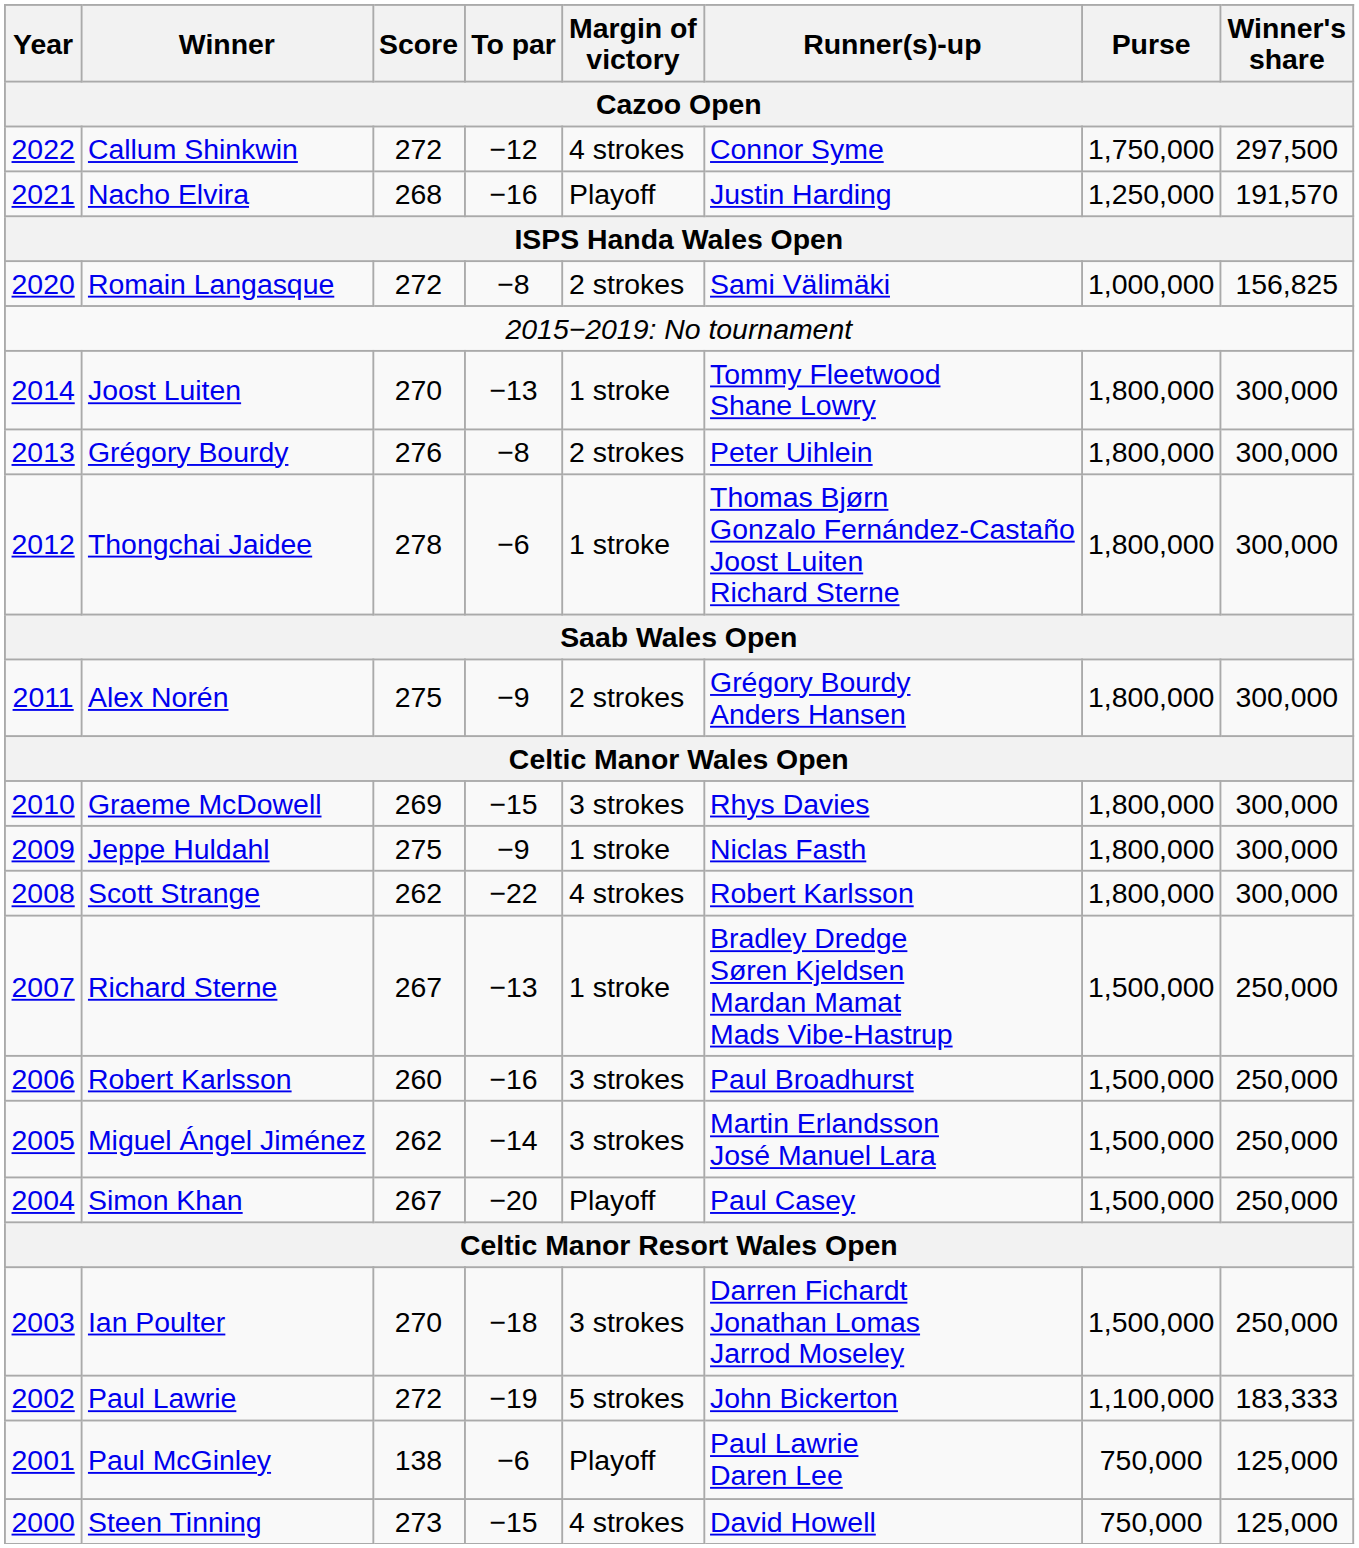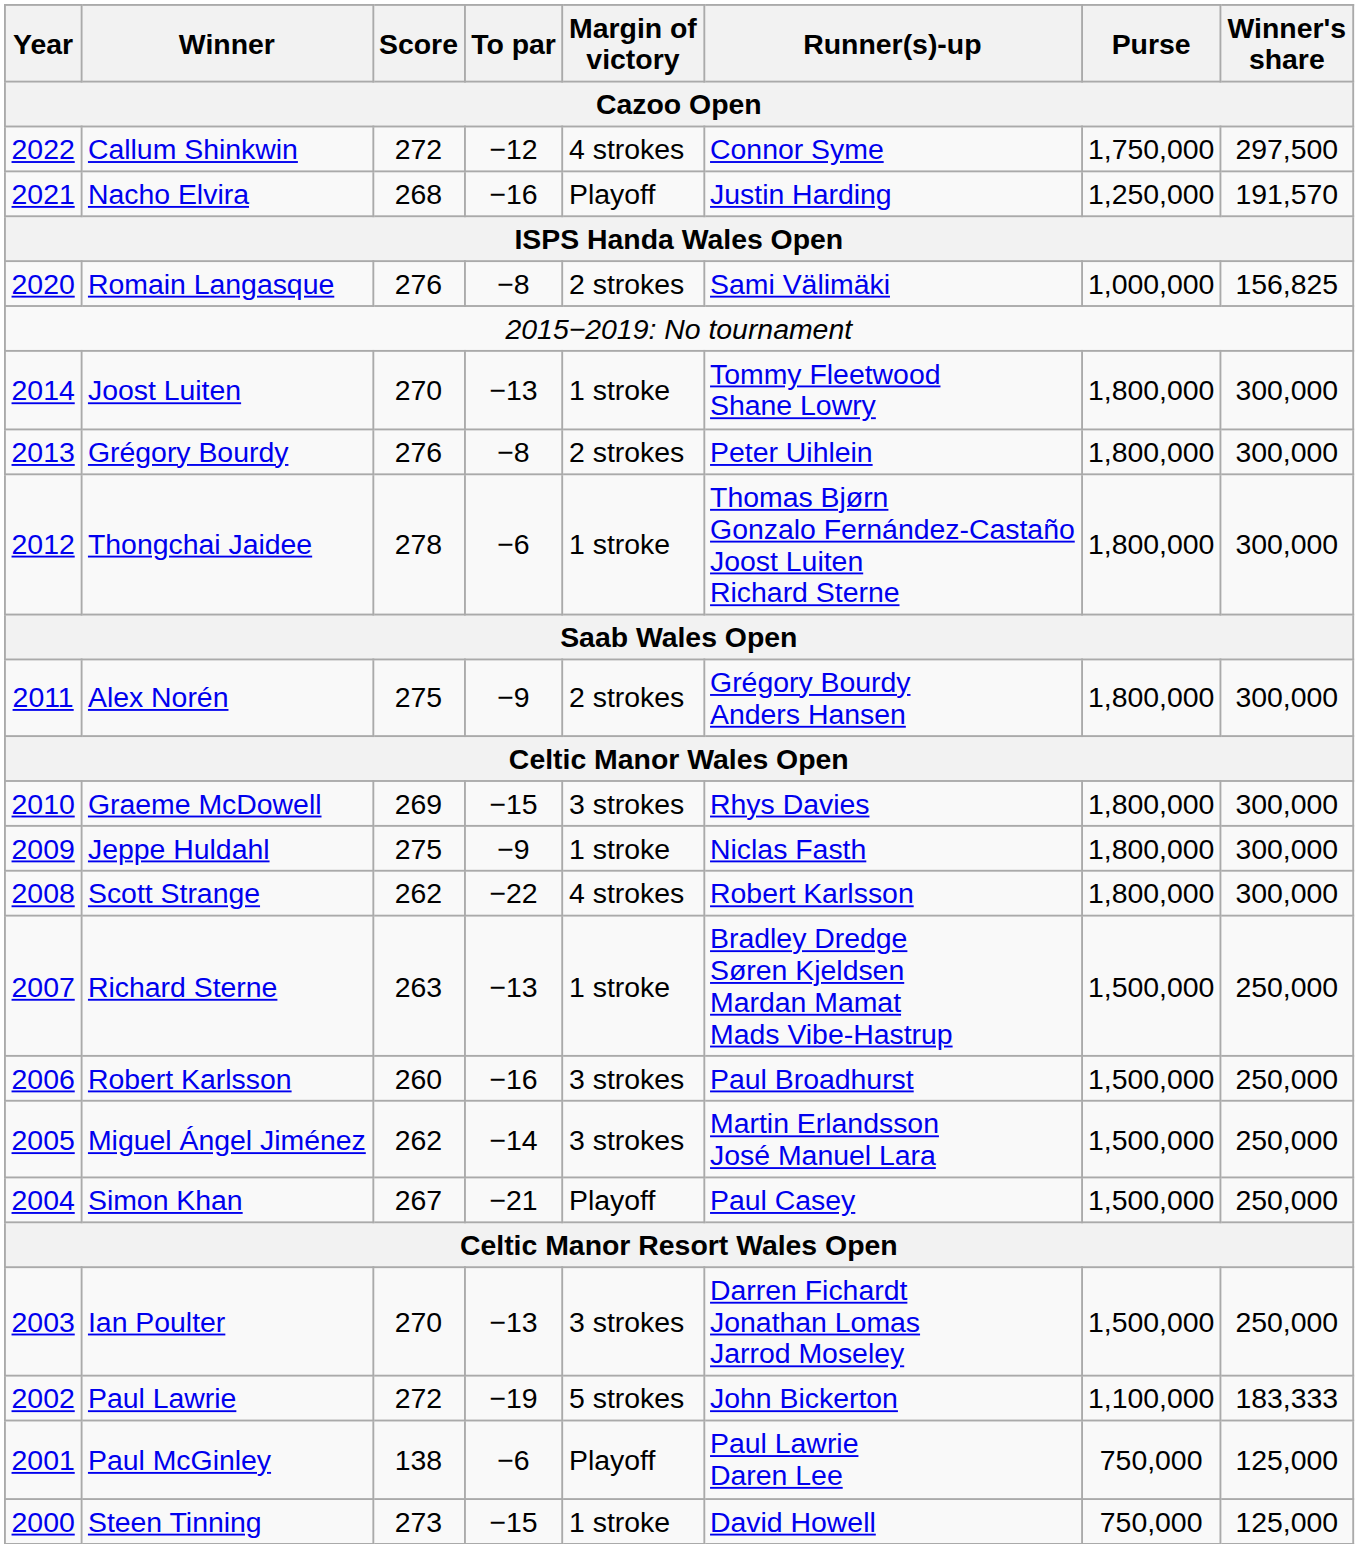 <table class=wikitable style="font-size:95%">
 <tr>
 <th>Year</th>
 <th>Winner</th>
 <th>Score</th>
 <th>To par</th>
 <th>Margin of<br>victory</th>
 <th>Runner(s)-up</th>
 <th>Purse</th>
 <th>Winner's<br>share</th>
 </tr>
 <tr>
 <th colspan=9>Cazoo Open</th>
 </tr>
 <tr>
 <td><a href='#'>2022</a></td>
 <td> <a href='#'>Callum Shinkwin</a></td>
 <td align=center>272</td>
 <td align=center>−12</td>
 <td>4 strokes</td>
 <td> <a href='#'>Connor Syme</a></td>
 <td align=center>1,750,000</td>
 <td align=center>297,500</td>
 </tr>
 <tr>
 <td><a href='#'>2021</a></td>
 <td> <a href='#'>Nacho Elvira</a></td>
 <td align=center>268</td>
 <td align=center>−16</td>
 <td>Playoff</td>
 <td> <a href='#'>Justin Harding</a></td>
 <td align=center>1,250,000</td>
 <td align=center>191,570</td>
 </tr>
 <tr>
 <th colspan=9>ISPS Handa Wales Open</th>
 </tr>
 <tr>
 <td><a href='#'>2020</a></td>
 <td> <a href='#'>Romain Langasque</a></td>
-<td align=center>272</td>
+<td align=center>276</td>
 <td align=center>−8</td>
 <td>2 strokes</td>
 <td> <a href='#'>Sami Välimäki</a></td>
 <td align=center>1,000,000</td>
 <td align=center>156,825</td>
 </tr>
 <tr>
 <td align=center colspan=9><em>2015−2019: No tournament</em></td>
 </tr>
 <tr>
 <td align=center><a href='#'>2014</a></td>
 <td> <a href='#'>Joost Luiten</a></td>
 <td align=center>270</td>
 <td align=center>−13</td>
 <td>1 stroke</td>
 <td> <a href='#'>Tommy Fleetwood</a><br> <a href='#'>Shane Lowry</a></td>
 <td align=center>1,800,000</td>
 <td align=center>300,000</td>
 </tr>
 <tr>
 <td align=center><a href='#'>2013</a></td>
 <td> <a href='#'>Grégory Bourdy</a></td>
 <td align=center>276</td>
 <td align=center>−8</td>
 <td>2 strokes</td>
 <td> <a href='#'>Peter Uihlein</a></td>
 <td align=center>1,800,000</td>
 <td align=center>300,000</td>
 </tr>
 <tr>
 <td align=center><a href='#'>2012</a></td>
 <td> <a href='#'>Thongchai Jaidee</a></td>
 <td align=center>278</td>
 <td align=center>−6</td>
 <td>1 stroke</td>
 <td> <a href='#'>Thomas Bjørn</a><br> <a href='#'>Gonzalo Fernández-Castaño</a><br> <a href='#'>Joost Luiten</a><br> <a href='#'>Richard Sterne</a></td>
 <td align=center>1,800,000</td>
 <td align=center>300,000</td>
 </tr>
 <tr>
 <th colspan=9>Saab Wales Open</th>
 </tr>
 <tr>
 <td align=center><a href='#'>2011</a></td>
 <td> <a href='#'>Alex Norén</a></td>
 <td align=center>275</td>
 <td align=center>−9</td>
 <td>2 strokes</td>
 <td> <a href='#'>Grégory Bourdy</a><br> <a href='#'>Anders Hansen</a></td>
 <td align=center>1,800,000</td>
 <td align=center>300,000</td>
 </tr>
 <tr>
 <th colspan=9>Celtic Manor Wales Open</th>
 </tr>
 <tr>
 <td align=center><a href='#'>2010</a></td>
 <td> <a href='#'>Graeme McDowell</a></td>
 <td align=center>269</td>
 <td align=center>−15</td>
 <td>3 strokes</td>
 <td> <a href='#'>Rhys Davies</a></td>
 <td align=center>1,800,000</td>
 <td align=center>300,000</td>
 </tr>
 <tr>
 <td align=center><a href='#'>2009</a></td>
 <td> <a href='#'>Jeppe Huldahl</a></td>
 <td align=center>275</td>
 <td align=center>−9</td>
 <td>1 stroke</td>
 <td> <a href='#'>Niclas Fasth</a></td>
 <td align=center>1,800,000</td>
 <td align=center>300,000</td>
 </tr>
 <tr>
 <td align=center><a href='#'>2008</a></td>
 <td> <a href='#'>Scott Strange</a></td>
 <td align=center>262</td>
 <td align=center>−22</td>
 <td>4 strokes</td>
 <td> <a href='#'>Robert Karlsson</a></td>
 <td align=center>1,800,000</td>
 <td align=center>300,000</td>
 </tr>
 <tr>
 <td align=center><a href='#'>2007</a></td>
 <td> <a href='#'>Richard Sterne</a></td>
-<td align=center>267</td>
+<td align=center>263</td>
 <td align=center>−13</td>
 <td>1 stroke</td>
 <td> <a href='#'>Bradley Dredge</a><br> <a href='#'>Søren Kjeldsen</a><br> <a href='#'>Mardan Mamat</a><br> <a href='#'>Mads Vibe-Hastrup</a></td>
 <td align=center>1,500,000</td>
 <td align=center>250,000</td>
 </tr>
 <tr>
 <td align=center><a href='#'>2006</a></td>
 <td> <a href='#'>Robert Karlsson</a></td>
 <td align=center>260</td>
 <td align=center>−16</td>
 <td>3 strokes</td>
 <td> <a href='#'>Paul Broadhurst</a></td>
 <td align=center>1,500,000</td>
 <td align=center>250,000</td>
 </tr>
 <tr>
 <td align=center><a href='#'>2005</a></td>
 <td> <a href='#'>Miguel Ángel Jiménez</a></td>
 <td align=center>262</td>
 <td align=center>−14</td>
 <td>3 strokes</td>
 <td> <a href='#'>Martin Erlandsson</a><br> <a href='#'>José Manuel Lara</a></td>
 <td align=center>1,500,000</td>
 <td align=center>250,000</td>
 </tr>
 <tr>
 <td align=center><a href='#'>2004</a></td>
 <td> <a href='#'>Simon Khan</a></td>
 <td align=center>267</td>
-<td align=center>−20</td>
+<td align=center>−21</td>
 <td>Playoff</td>
 <td> <a href='#'>Paul Casey</a></td>
 <td align=center>1,500,000</td>
 <td align=center>250,000</td>
 </tr>
 <tr>
 <th colspan=9>Celtic Manor Resort Wales Open</th>
 </tr>
 <tr>
 <td align=center><a href='#'>2003</a></td>
 <td> <a href='#'>Ian Poulter</a></td>
 <td align=center>270</td>
-<td align=center>−18</td>
+<td align=center>−13</td>
 <td>3 strokes</td>
 <td> <a href='#'>Darren Fichardt</a><br> <a href='#'>Jonathan Lomas</a><br> <a href='#'>Jarrod Moseley</a></td>
 <td align=center>1,500,000</td>
 <td align=center>250,000</td>
 </tr>
 <tr>
 <td align=center><a href='#'>2002</a></td>
 <td> <a href='#'>Paul Lawrie</a></td>
 <td align=center>272</td>
 <td align=center>−19</td>
 <td>5 strokes</td>
 <td> <a href='#'>John Bickerton</a></td>
 <td align=center>1,100,000</td>
 <td align=center>183,333</td>
 </tr>
 <tr>
 <td align=center><a href='#'>2001</a></td>
 <td> <a href='#'>Paul McGinley</a></td>
 <td align=center>138</td>
 <td align=center>−6</td>
 <td>Playoff</td>
 <td> <a href='#'>Paul Lawrie</a><br> <a href='#'>Daren Lee</a></td>
 <td align=center>750,000</td>
 <td align=center>125,000</td>
 </tr>
 <tr>
 <td align=center><a href='#'>2000</a></td>
 <td> <a href='#'>Steen Tinning</a></td>
 <td align=center>273</td>
 <td align=center>−15</td>
-<td>4 strokes</td>
+<td>1 stroke</td>
 <td> <a href='#'>David Howell</a></td>
 <td align=center>750,000</td>
 <td align=center>125,000</td>
 </tr>
 </table>
